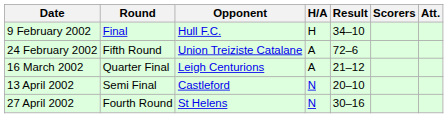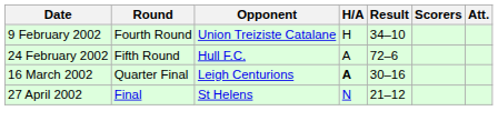 <table class="wikitable" style="font-size:85%;">
 <tr>
 <th>Date</th>
 <th>Round</th>
 <th>Opponent</th>
 <th>H/A</th>
 <th>Result</th>
 <th>Scorers</th>
 <th>Att.</th>
 </tr>
 <tr style="background:#ddffdd">
 <td>9 February 2002</td>
-<td><a href='#'>Final</a></td>
-<td> <a href='#'>Hull F.C.</a></td>
+<td>Fourth Round</td>
+<td> <a href='#'>Union Treiziste Catalane</a></td>
 <td>H</td>
 <td>34–10</td>
 <td></td>
 <td></td>
 </tr>
 <tr style="background:#ddffdd">
 <td>24 February 2002</td>
 <td>Fifth Round</td>
-<td> <a href='#'>Union Treiziste Catalane</a></td>
+<td> <a href='#'>Hull F.C.</a></td>
 <td>A</td>
 <td>72–6</td>
 <td></td>
 <td></td>
 </tr>
 <tr style="background:#ddffdd">
 <td>16 March 2002</td>
 <td>Quarter Final</td>
 <td> <a href='#'>Leigh Centurions</a></td>
-<td>A</td>
-<td>21–12</td>
-<td></td>
-<td></td>
-</tr>
-<tr style="background:#ddffdd">
-<td>13 April 2002</td>
-<td>Semi Final</td>
-<td> <a href='#'>Castleford</a></td>
-<td><a href='#'>N</a></td>
-<td>20–10</td>
+<td><strong>A</strong></td>
+<td>30–16</td>
 <td></td>
 <td></td>
 </tr>
 <tr style="background:#ddffdd">
 <td>27 April 2002</td>
-<td>Fourth Round</td>
+<td><a href='#'>Final</a></td>
 <td> <a href='#'>St Helens</a></td>
 <td><a href='#'>N</a></td>
-<td>30–16</td>
+<td>21–12</td>
 <td></td>
 <td></td>
 </tr>
 </table>
